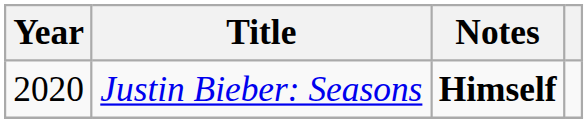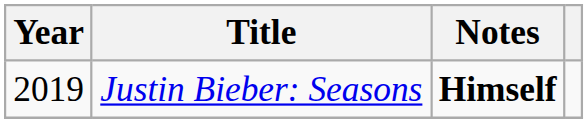 <table class="wikitable sortable">
 <tr>
 <th scope="col">Year</th>
 <th scope="col">Title</th>
 <th scope="col">Notes</th>
 <th scope="col" class="unsortable"></th>
 </tr>
 <tr>
-<td>2020</td>
+<td>2019</td>
 <td><em><a href='#'>Justin Bieber: Seasons</a></em></td>
 <td><strong>Himself</strong></td>
 <td></td>
 </tr>
 <tr>
 </tr>
 </table>
